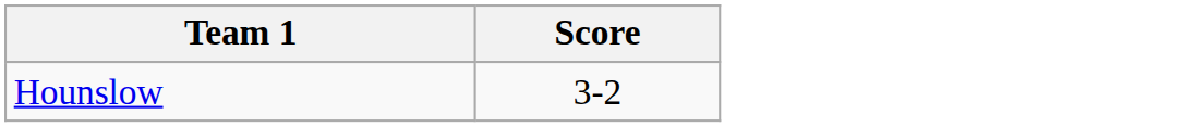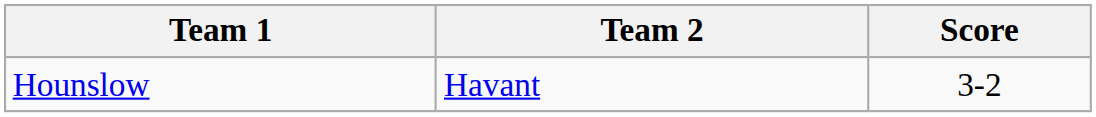 <table class="wikitable" style="font-size: 100%">
 <tr>
 <th width=200>Team 1</th>
+<th width=200>Team 2</th>
 <th width=100>Score</th>
 </tr>
 <tr>
 <td><a href='#'>Hounslow</a></td>
+<td><a href='#'>Havant</a></td>
 <td align=center>3-2</td>
 </tr>
 </table>
